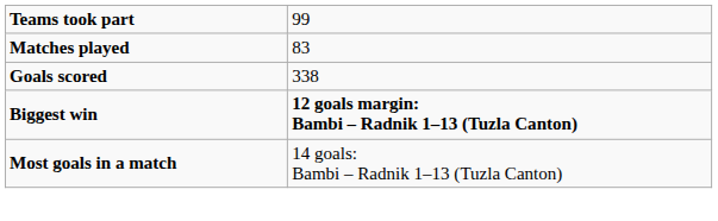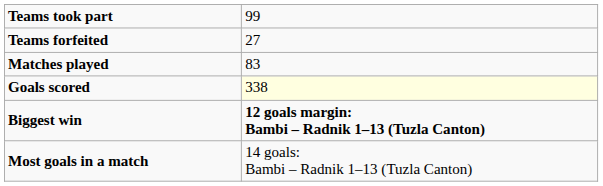 <table class="wikitable" style="width:50%">
 <tr>
 <td style="width:40%"><strong>Teams took part</strong></td>
 <td>99</td>
+</tr>
+<tr>
+<td style="width:40%"><strong>Teams forfeited</strong></td>
+<td>27</td>
 </tr>
 <tr>
 <td style="width:40%"><strong>Matches played</strong></td>
 <td>83</td>
 </tr>
 <tr>
 <td style="width:40%"><strong>Goals scored</strong></td>
-<td>338</td>
+<td style="background: lightyellow;">338</td>
 </tr>
 <tr>
 <td style="width:40%"><strong>Biggest win</strong></td>
 <td><strong>12 goals margin:<br>Bambi – Radnik 1–13 (Tuzla Canton)</strong></td>
 </tr>
 <tr>
 <td style="width:40%"><strong>Most goals in a match</strong></td>
 <td>14 goals:<br>Bambi – Radnik 1–13 (Tuzla Canton)</td>
 </tr>
 </table>
